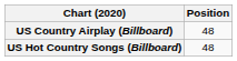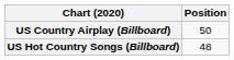 <table class="wikitable sortable plainrowheaders" style="text-align:center">
 <tr>
 <th scope="col">Chart (2020)</th>
 <th scope="col">Position</th>
 </tr>
 <tr>
 <th scope="row">US Country Airplay (<em>Billboard</em>)</th>
-<td>48</td>
+<td>50</td>
 </tr>
 <tr>
 <th scope="row">US Hot Country Songs (<em>Billboard</em>)</th>
 <td>48</td>
 </tr>
 </table>
